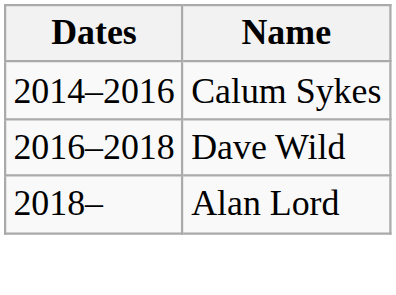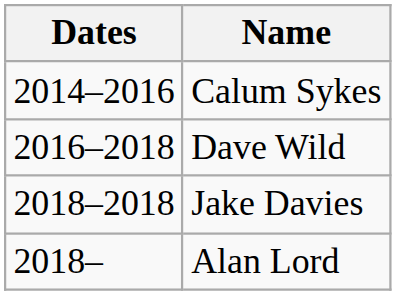 <table class="wikitable">
 <tr>
 <th>Dates</th>
 <th>Name</th>
 </tr>
 <tr>
 <td>2014–2016</td>
 <td> Calum Sykes</td>
 </tr>
 <tr>
 <td>2016–2018</td>
 <td> Dave Wild</td>
 </tr>
 <tr>
+<td>2018–2018</td>
+<td> Jake Davies</td>
+</tr>
+<tr>
 <td>2018–</td>
 <td> Alan Lord</td>
 </tr>
 </table>
